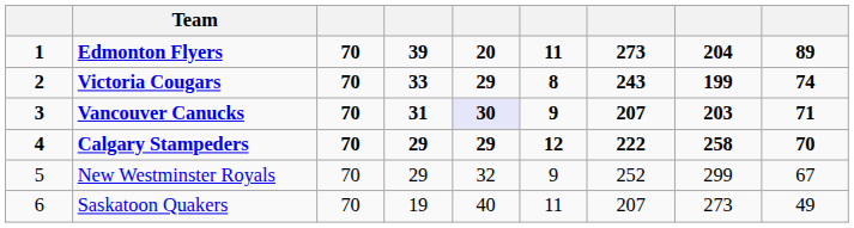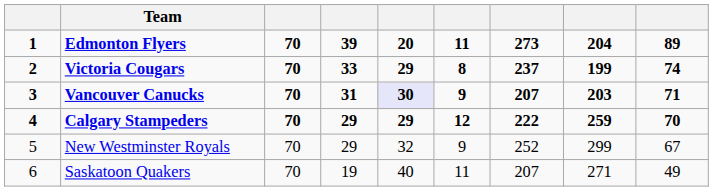 <table class="wikitable sortable">
 <tr>
 <th scope="col" style="width:3em"></th>
 <th scope="col" style="width:12em">Team</th>
 <th scope="col" style="width:3em" class="unsortable"></th>
 <th scope="col" style="width:3em"></th>
 <th scope="col" style="width:3em"></th>
 <th scope="col" style="width:3em"></th>
 <th scope="col" style="width:4em"></th>
 <th scope="col" style="width:4em"></th>
 <th scope="col" style="width:4em"></th>
 </tr>
 <tr style="text-align:center;font-weight:bold;">
 <td>1</td>
 <td style="text-align:left;"><a href='#'>Edmonton Flyers</a></td>
 <td>70</td>
 <td>39</td>
 <td>20</td>
 <td>11</td>
 <td>273</td>
 <td>204</td>
 <td>89</td>
 </tr>
 <tr style="text-align:center;font-weight:bold;">
 <td>2</td>
 <td style="text-align:left;"><a href='#'>Victoria Cougars</a></td>
 <td>70</td>
 <td>33</td>
 <td>29</td>
 <td>8</td>
-<td>243</td>
+<td>237</td>
 <td>199</td>
 <td>74</td>
 </tr>
 <tr style="text-align:center;font-weight:bold;">
 <td>3</td>
 <td style="text-align:left;"><a href='#'>Vancouver Canucks</a></td>
 <td>70</td>
 <td>31</td>
 <td style="background: lavender;">30</td>
 <td>9</td>
 <td>207</td>
 <td>203</td>
 <td>71</td>
 </tr>
 <tr style="text-align:center;font-weight:bold;">
 <td>4</td>
 <td style="text-align:left;"><a href='#'>Calgary Stampeders</a></td>
 <td>70</td>
 <td>29</td>
 <td>29</td>
 <td>12</td>
 <td>222</td>
-<td>258</td>
+<td>259</td>
 <td>70</td>
 </tr>
 <tr style="text-align:center;">
 <td>5</td>
 <td style="text-align:left;"><a href='#'>New Westminster Royals</a></td>
 <td>70</td>
 <td>29</td>
 <td>32</td>
 <td>9</td>
 <td>252</td>
 <td>299</td>
 <td>67</td>
 </tr>
 <tr style="text-align:center;">
 <td>6</td>
 <td style="text-align:left;"><a href='#'>Saskatoon Quakers</a></td>
 <td>70</td>
 <td>19</td>
 <td>40</td>
 <td>11</td>
 <td>207</td>
-<td>273</td>
+<td>271</td>
 <td>49</td>
 </tr>
 </table>
